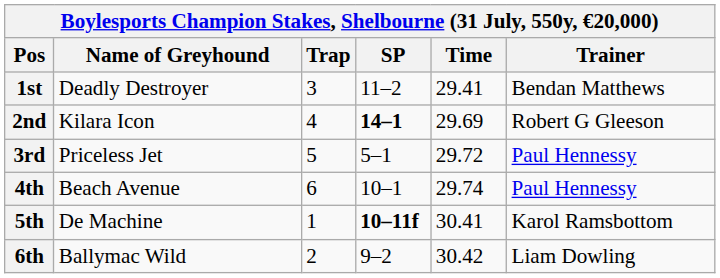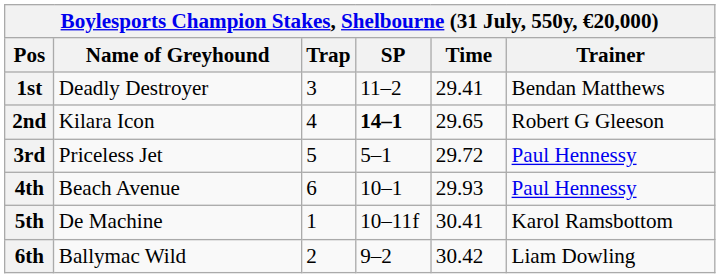 <table class="wikitable">
 <tr>
 <th colspan="6"><a href='#'>Boylesports Champion Stakes</a>, <a href='#'>Shelbourne</a> (31 July, 550y, €20,000)</th>
 </tr>
 <tr>
 <th width=30>Pos</th>
 <th width=180>Name of Greyhound</th>
 <th width=30>Trap</th>
 <th width=50>SP</th>
 <th width=50>Time</th>
 <th width=150>Trainer</th>
 </tr>
 <tr>
 <th>1st</th>
 <td>Deadly Destroyer</td>
 <td>3</td>
 <td>11–2</td>
 <td>29.41</td>
 <td>Bendan Matthews</td>
 </tr>
 <tr>
 <th>2nd</th>
 <td>Kilara Icon</td>
 <td>4</td>
 <td><strong>14–1</strong></td>
-<td>29.69</td>
+<td>29.65</td>
 <td>Robert G Gleeson</td>
 </tr>
 <tr>
 <th>3rd</th>
 <td>Priceless Jet</td>
 <td>5</td>
 <td>5–1</td>
 <td>29.72</td>
 <td><a href='#'>Paul Hennessy</a></td>
 </tr>
 <tr>
 <th>4th</th>
 <td>Beach Avenue</td>
 <td>6</td>
 <td>10–1</td>
-<td>29.74</td>
+<td>29.93</td>
 <td><a href='#'>Paul Hennessy</a></td>
 </tr>
 <tr>
 <th>5th</th>
 <td>De Machine</td>
 <td>1</td>
-<td><strong>10–11f</strong></td>
+<td>10–11f</td>
 <td>30.41</td>
 <td>Karol Ramsbottom</td>
 </tr>
 <tr>
 <th>6th</th>
 <td>Ballymac Wild</td>
 <td>2</td>
 <td>9–2</td>
 <td>30.42</td>
 <td>Liam Dowling</td>
 </tr>
 </table>
